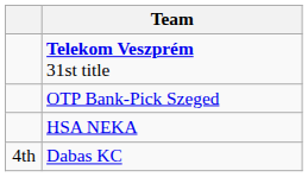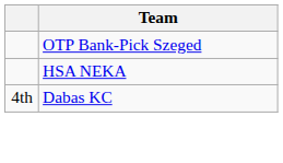 <table class="wikitable" style="text-align:center">
 <tr>
 <th width=25></th>
 <th width=220>Team</th>
-</tr>
-<tr>
-<td></td>
-<td align=left><strong><a href='#'>Telekom Veszprém</a></strong><br>31st title</td>
 </tr>
 <tr>
 <td></td>
 <td align=left><a href='#'>OTP Bank-Pick Szeged</a></td>
 </tr>
 <tr>
 <td></td>
 <td align=left><a href='#'>HSA NEKA</a></td>
 </tr>
 <tr>
 <td>4th</td>
 <td align=left><a href='#'>Dabas KC</a></td>
 </tr>
 </table>
